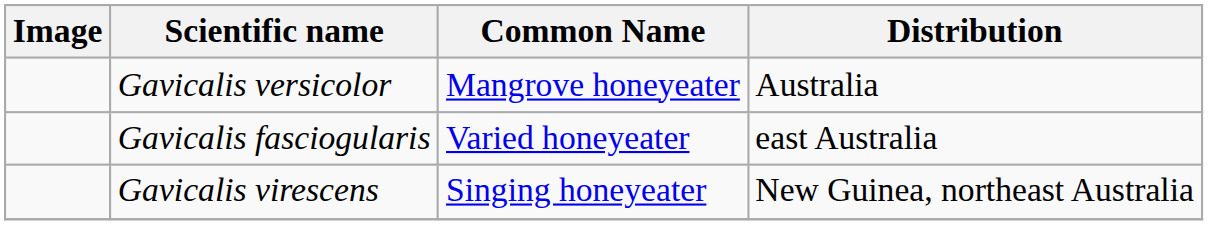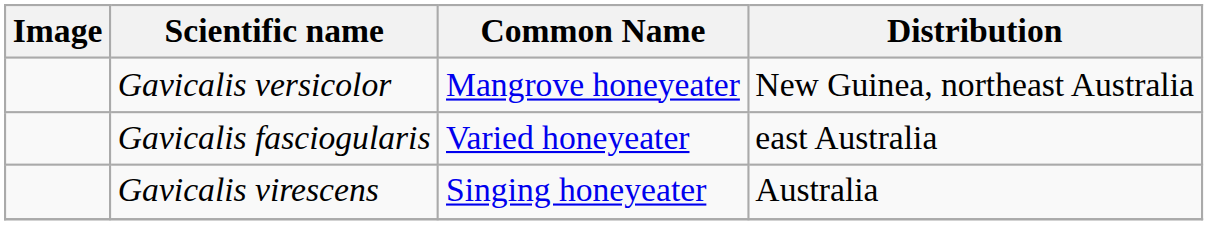 <table class="wikitable">
 <tr>
 <th>Image</th>
 <th>Scientific name</th>
 <th>Common Name</th>
 <th>Distribution</th>
 </tr>
 <tr>
 <td></td>
 <td><em>Gavicalis versicolor</em></td>
 <td><a href='#'>Mangrove honeyeater</a></td>
-<td>Australia</td>
+<td>New Guinea, northeast Australia</td>
 </tr>
 <tr>
 <td></td>
 <td><em>Gavicalis fasciogularis</em></td>
 <td><a href='#'>Varied honeyeater</a></td>
 <td>east Australia</td>
 </tr>
 <tr>
 <td></td>
 <td><em>Gavicalis virescens</em></td>
 <td><a href='#'>Singing honeyeater</a></td>
-<td>New Guinea, northeast Australia</td>
+<td>Australia</td>
 </tr>
 <tr>
 </tr>
 </table>
